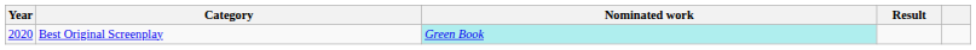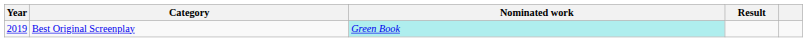 <table class="wikitable sortable">
 <tr>
 <th scope="col" style="width:1em;">Year</th>
 <th scope="col" style="width:33em;">Category</th>
 <th scope="col" style="width:39em;">Nominated work</th>
 <th scope="col" style="width:5em;">Result</th>
 <th scope="col" style="width:2em;" class="unsortable"></th>
 </tr>
 <tr>
-<td><a href='#'>2020</a></td>
+<td><a href='#'>2019</a></td>
 <td><a href='#'>Best Original Screenplay</a></td>
 <td style="background: paleturquoise;"><em><a href='#'>Green Book</a></em></td>
 <td></td>
 <td style="text-align:center;"></td>
 </tr>
 </table>
